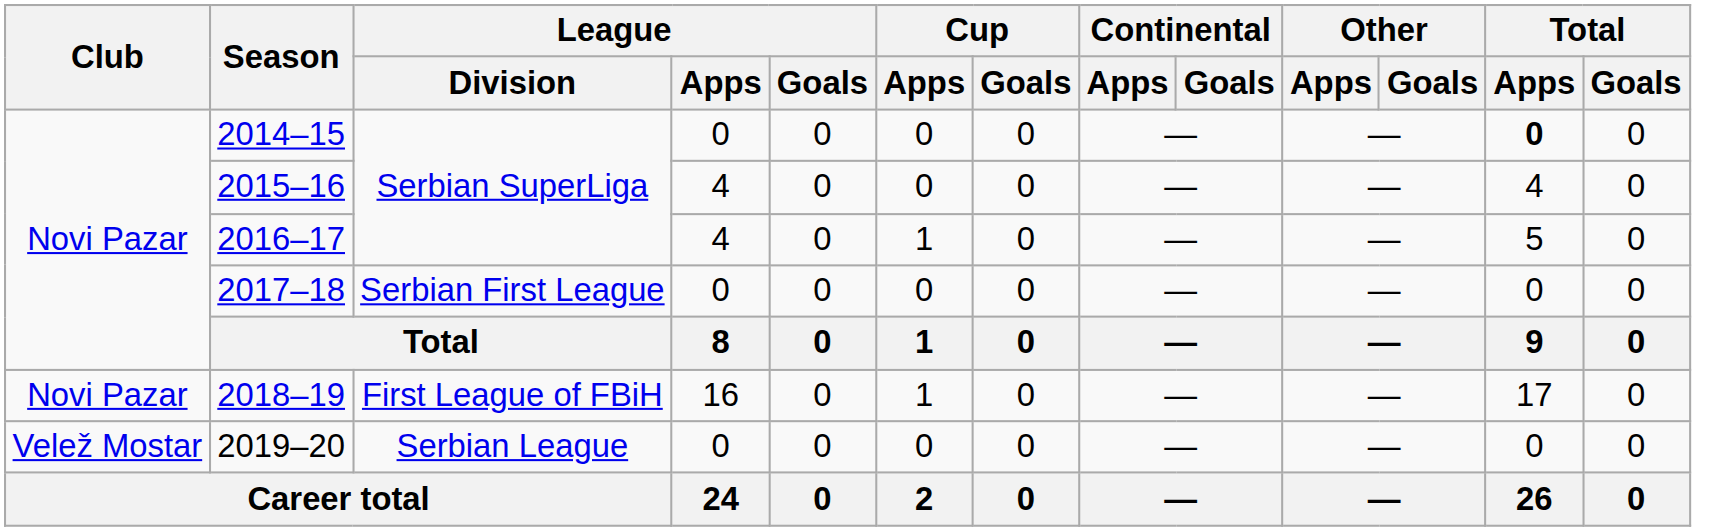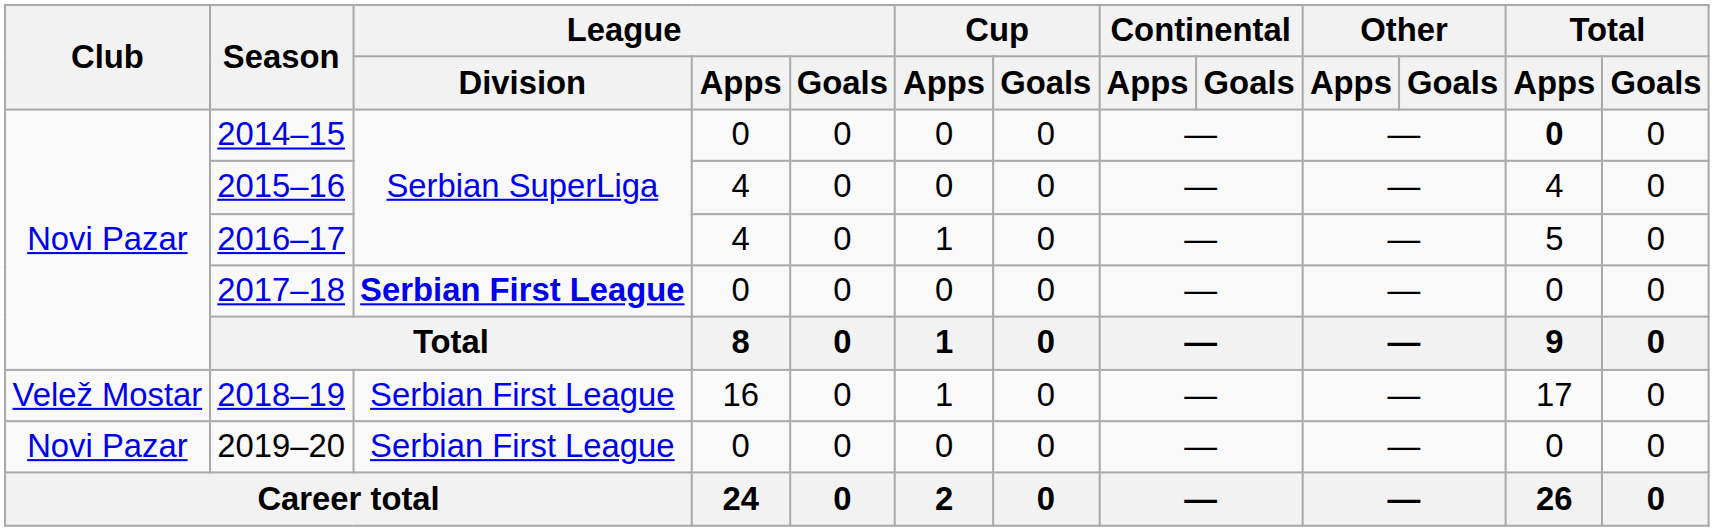 <table class="wikitable" style="text-align: center;">
 <tr>
 <th rowspan="2">Club</th>
 <th rowspan="2">Season</th>
 <th colspan="3">League</th>
 <th colspan="2">Cup</th>
 <th colspan="2">Continental</th>
 <th colspan="2">Other</th>
 <th colspan="2">Total</th>
 </tr>
 <tr>
 <th>Division</th>
 <th>Apps</th>
 <th>Goals</th>
 <th>Apps</th>
 <th>Goals</th>
 <th>Apps</th>
 <th>Goals</th>
 <th>Apps</th>
 <th>Goals</th>
 <th>Apps</th>
 <th>Goals</th>
 </tr>
 <tr>
 <td rowspan=5><a href='#'>Novi Pazar</a></td>
 <td><a href='#'>2014–15</a></td>
 <td rowspan=3><a href='#'>Serbian SuperLiga</a></td>
 <td>0</td>
 <td>0</td>
 <td>0</td>
 <td>0</td>
 <td colspan="2">—</td>
 <td colspan="2">—</td>
 <td><strong>0</strong></td>
 <td>0</td>
 </tr>
 <tr>
 <td><a href='#'>2015–16</a></td>
 <td>4</td>
 <td>0</td>
 <td>0</td>
 <td>0</td>
 <td colspan="2">—</td>
 <td colspan="2">—</td>
 <td>4</td>
 <td>0</td>
 </tr>
 <tr>
 <td><a href='#'>2016–17</a></td>
 <td>4</td>
 <td>0</td>
 <td>1</td>
 <td>0</td>
 <td colspan="2">—</td>
 <td colspan="2">—</td>
 <td>5</td>
 <td>0</td>
 </tr>
 <tr>
 <td><a href='#'>2017–18</a></td>
-<td><a href='#'>Serbian First League</a></td>
+<td><strong><a href='#'>Serbian First League</a></strong></td>
 <td>0</td>
 <td>0</td>
 <td>0</td>
 <td>0</td>
 <td colspan="2">—</td>
 <td colspan="2">—</td>
 <td>0</td>
 <td>0</td>
 </tr>
 <tr>
 <th colspan=2>Total</th>
 <th>8</th>
 <th>0</th>
 <th>1</th>
 <th>0</th>
 <th colspan="2">—</th>
 <th colspan="2">—</th>
 <th>9</th>
 <th>0</th>
 </tr>
 <tr>
-<td><a href='#'>Novi Pazar</a></td>
+<td><a href='#'>Velež Mostar</a></td>
 <td><a href='#'>2018–19</a></td>
-<td><a href='#'>First League of FBiH</a></td>
+<td><a href='#'>Serbian First League</a></td>
 <td>16</td>
 <td>0</td>
 <td>1</td>
 <td>0</td>
 <td colspan="2">—</td>
 <td colspan="2">—</td>
 <td>17</td>
 <td>0</td>
 </tr>
 <tr>
-<td><a href='#'>Velež Mostar</a></td>
+<td><a href='#'>Novi Pazar</a></td>
 <td>2019–20</td>
-<td><a href='#'>Serbian League</a></td>
+<td><a href='#'>Serbian First League</a></td>
 <td>0</td>
 <td>0</td>
 <td>0</td>
 <td>0</td>
 <td colspan="2">—</td>
 <td colspan="2">—</td>
 <td>0</td>
 <td>0</td>
 </tr>
 <tr>
 <th colspan=3>Career total</th>
 <th>24</th>
 <th>0</th>
 <th>2</th>
 <th>0</th>
 <th colspan="2">—</th>
 <th colspan="2">—</th>
 <th>26</th>
 <th>0</th>
 </tr>
 </table>
